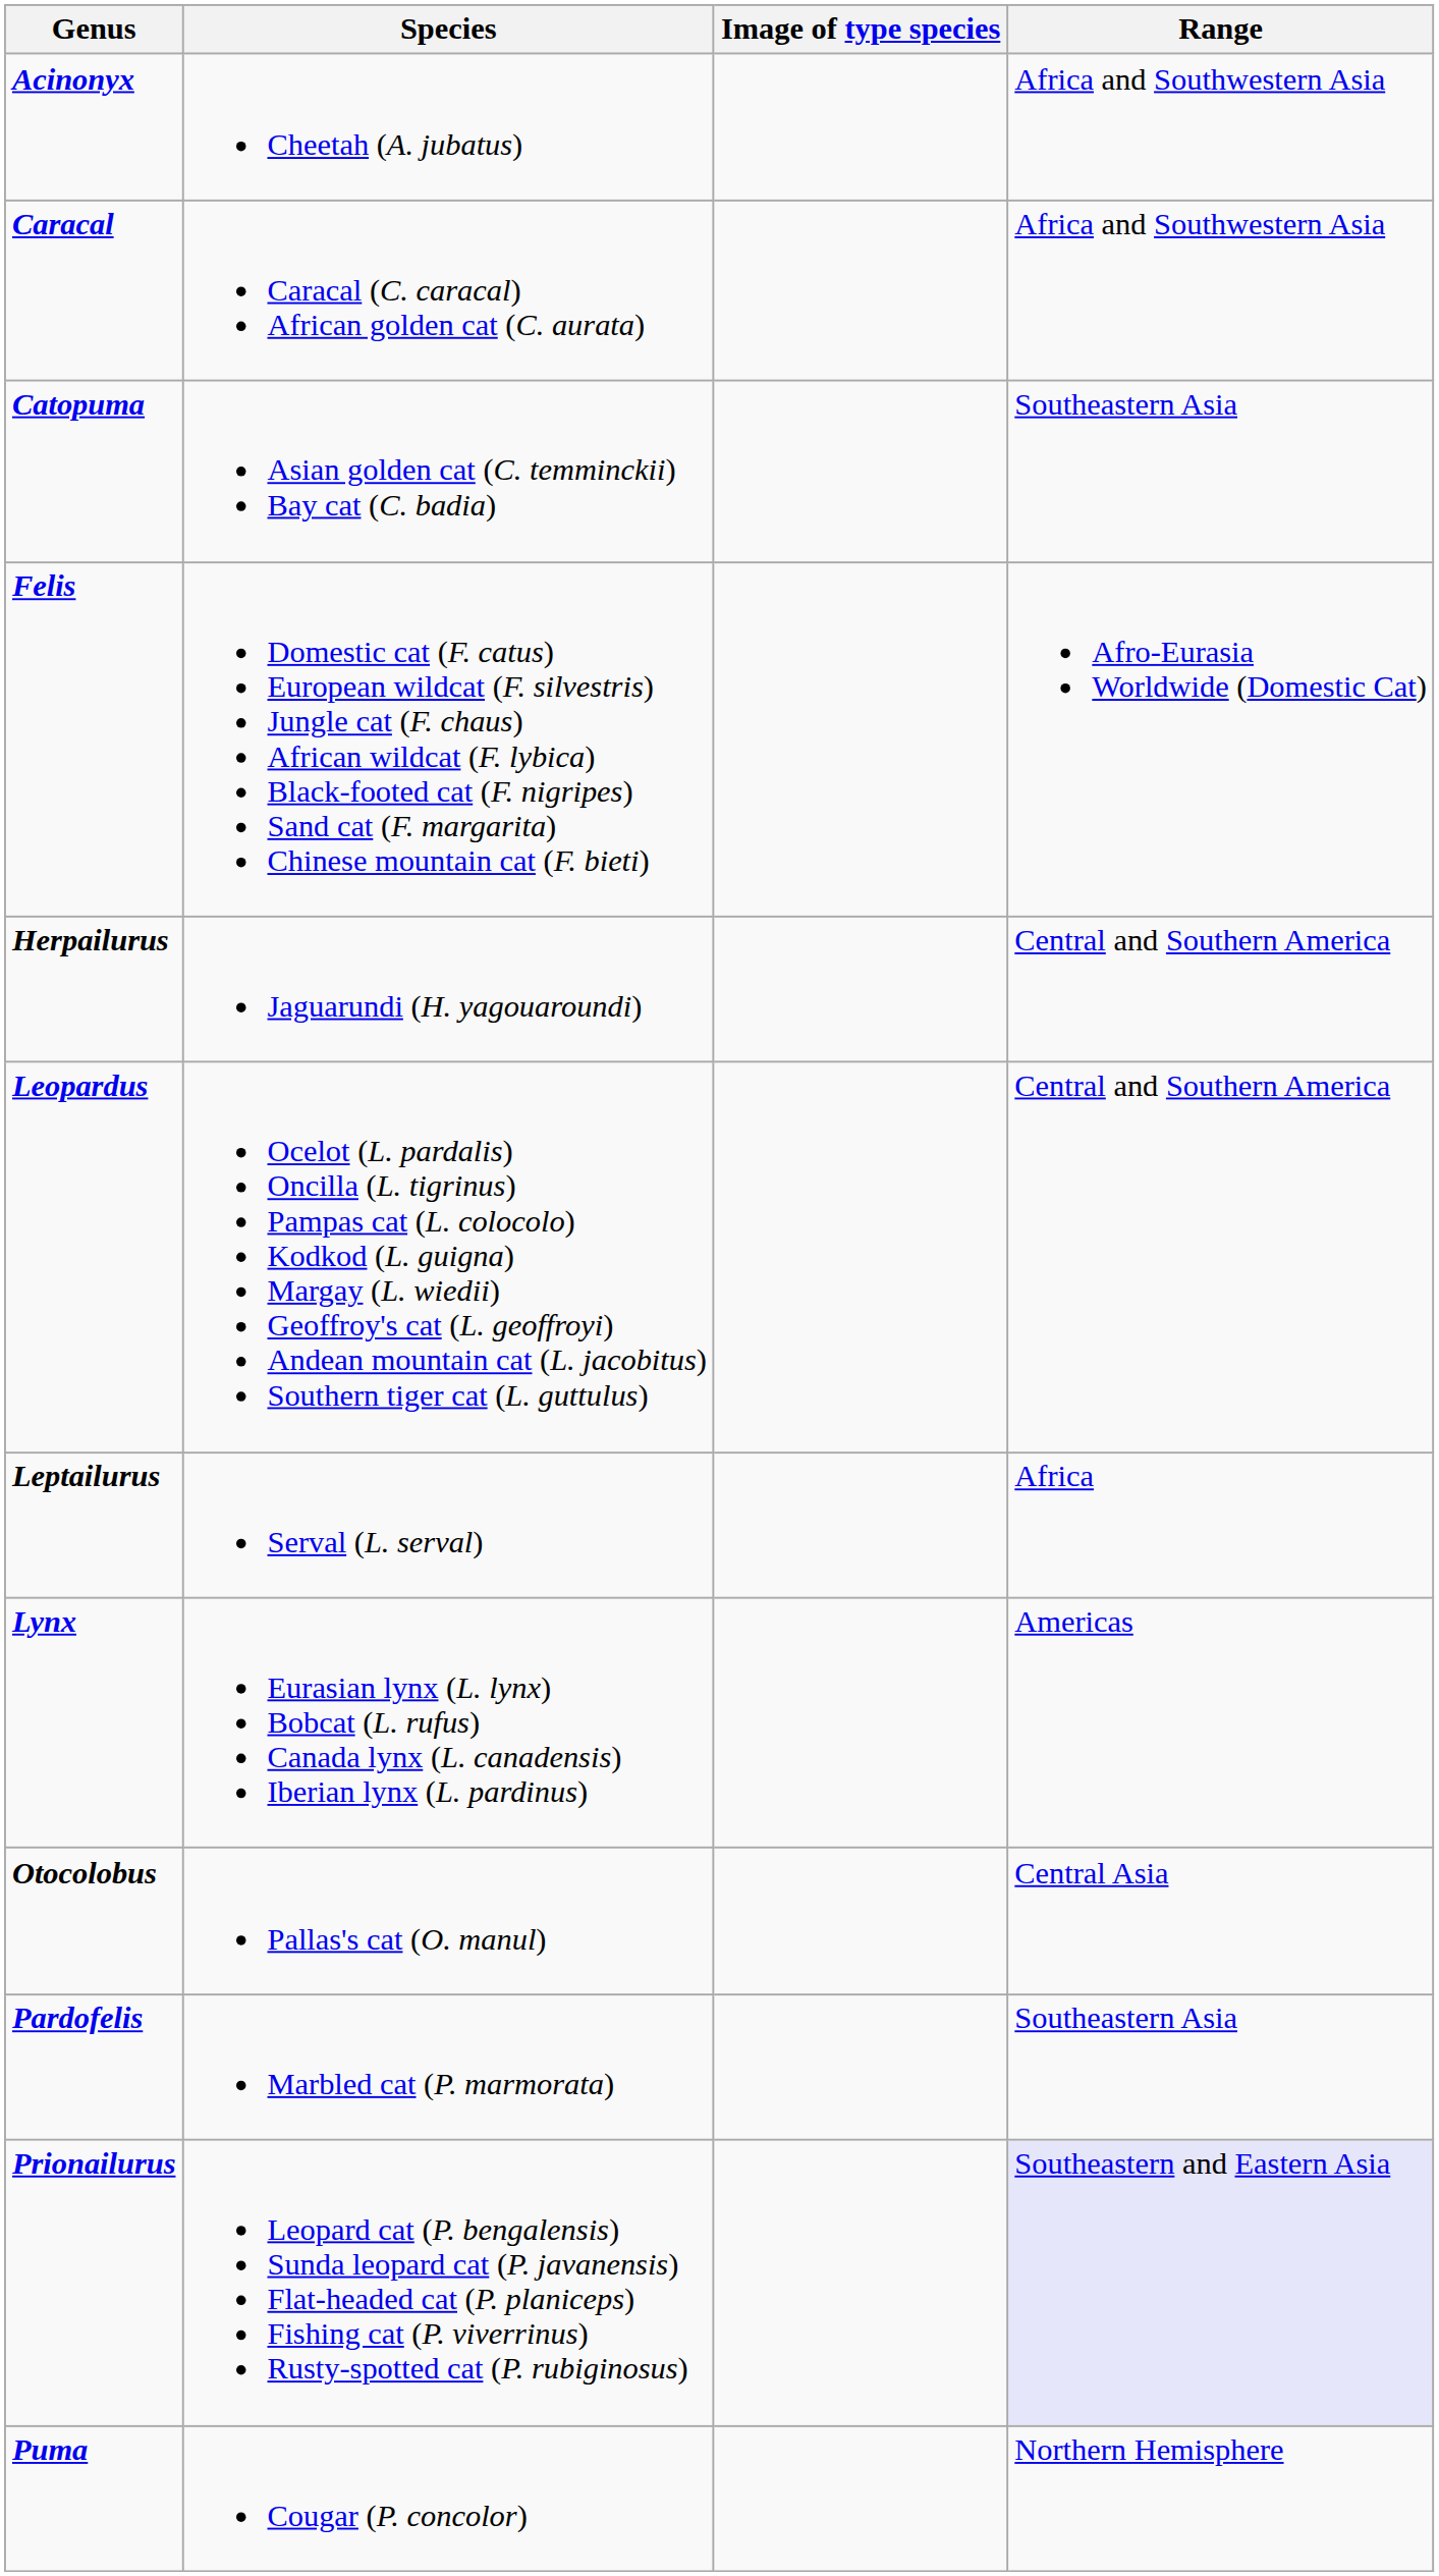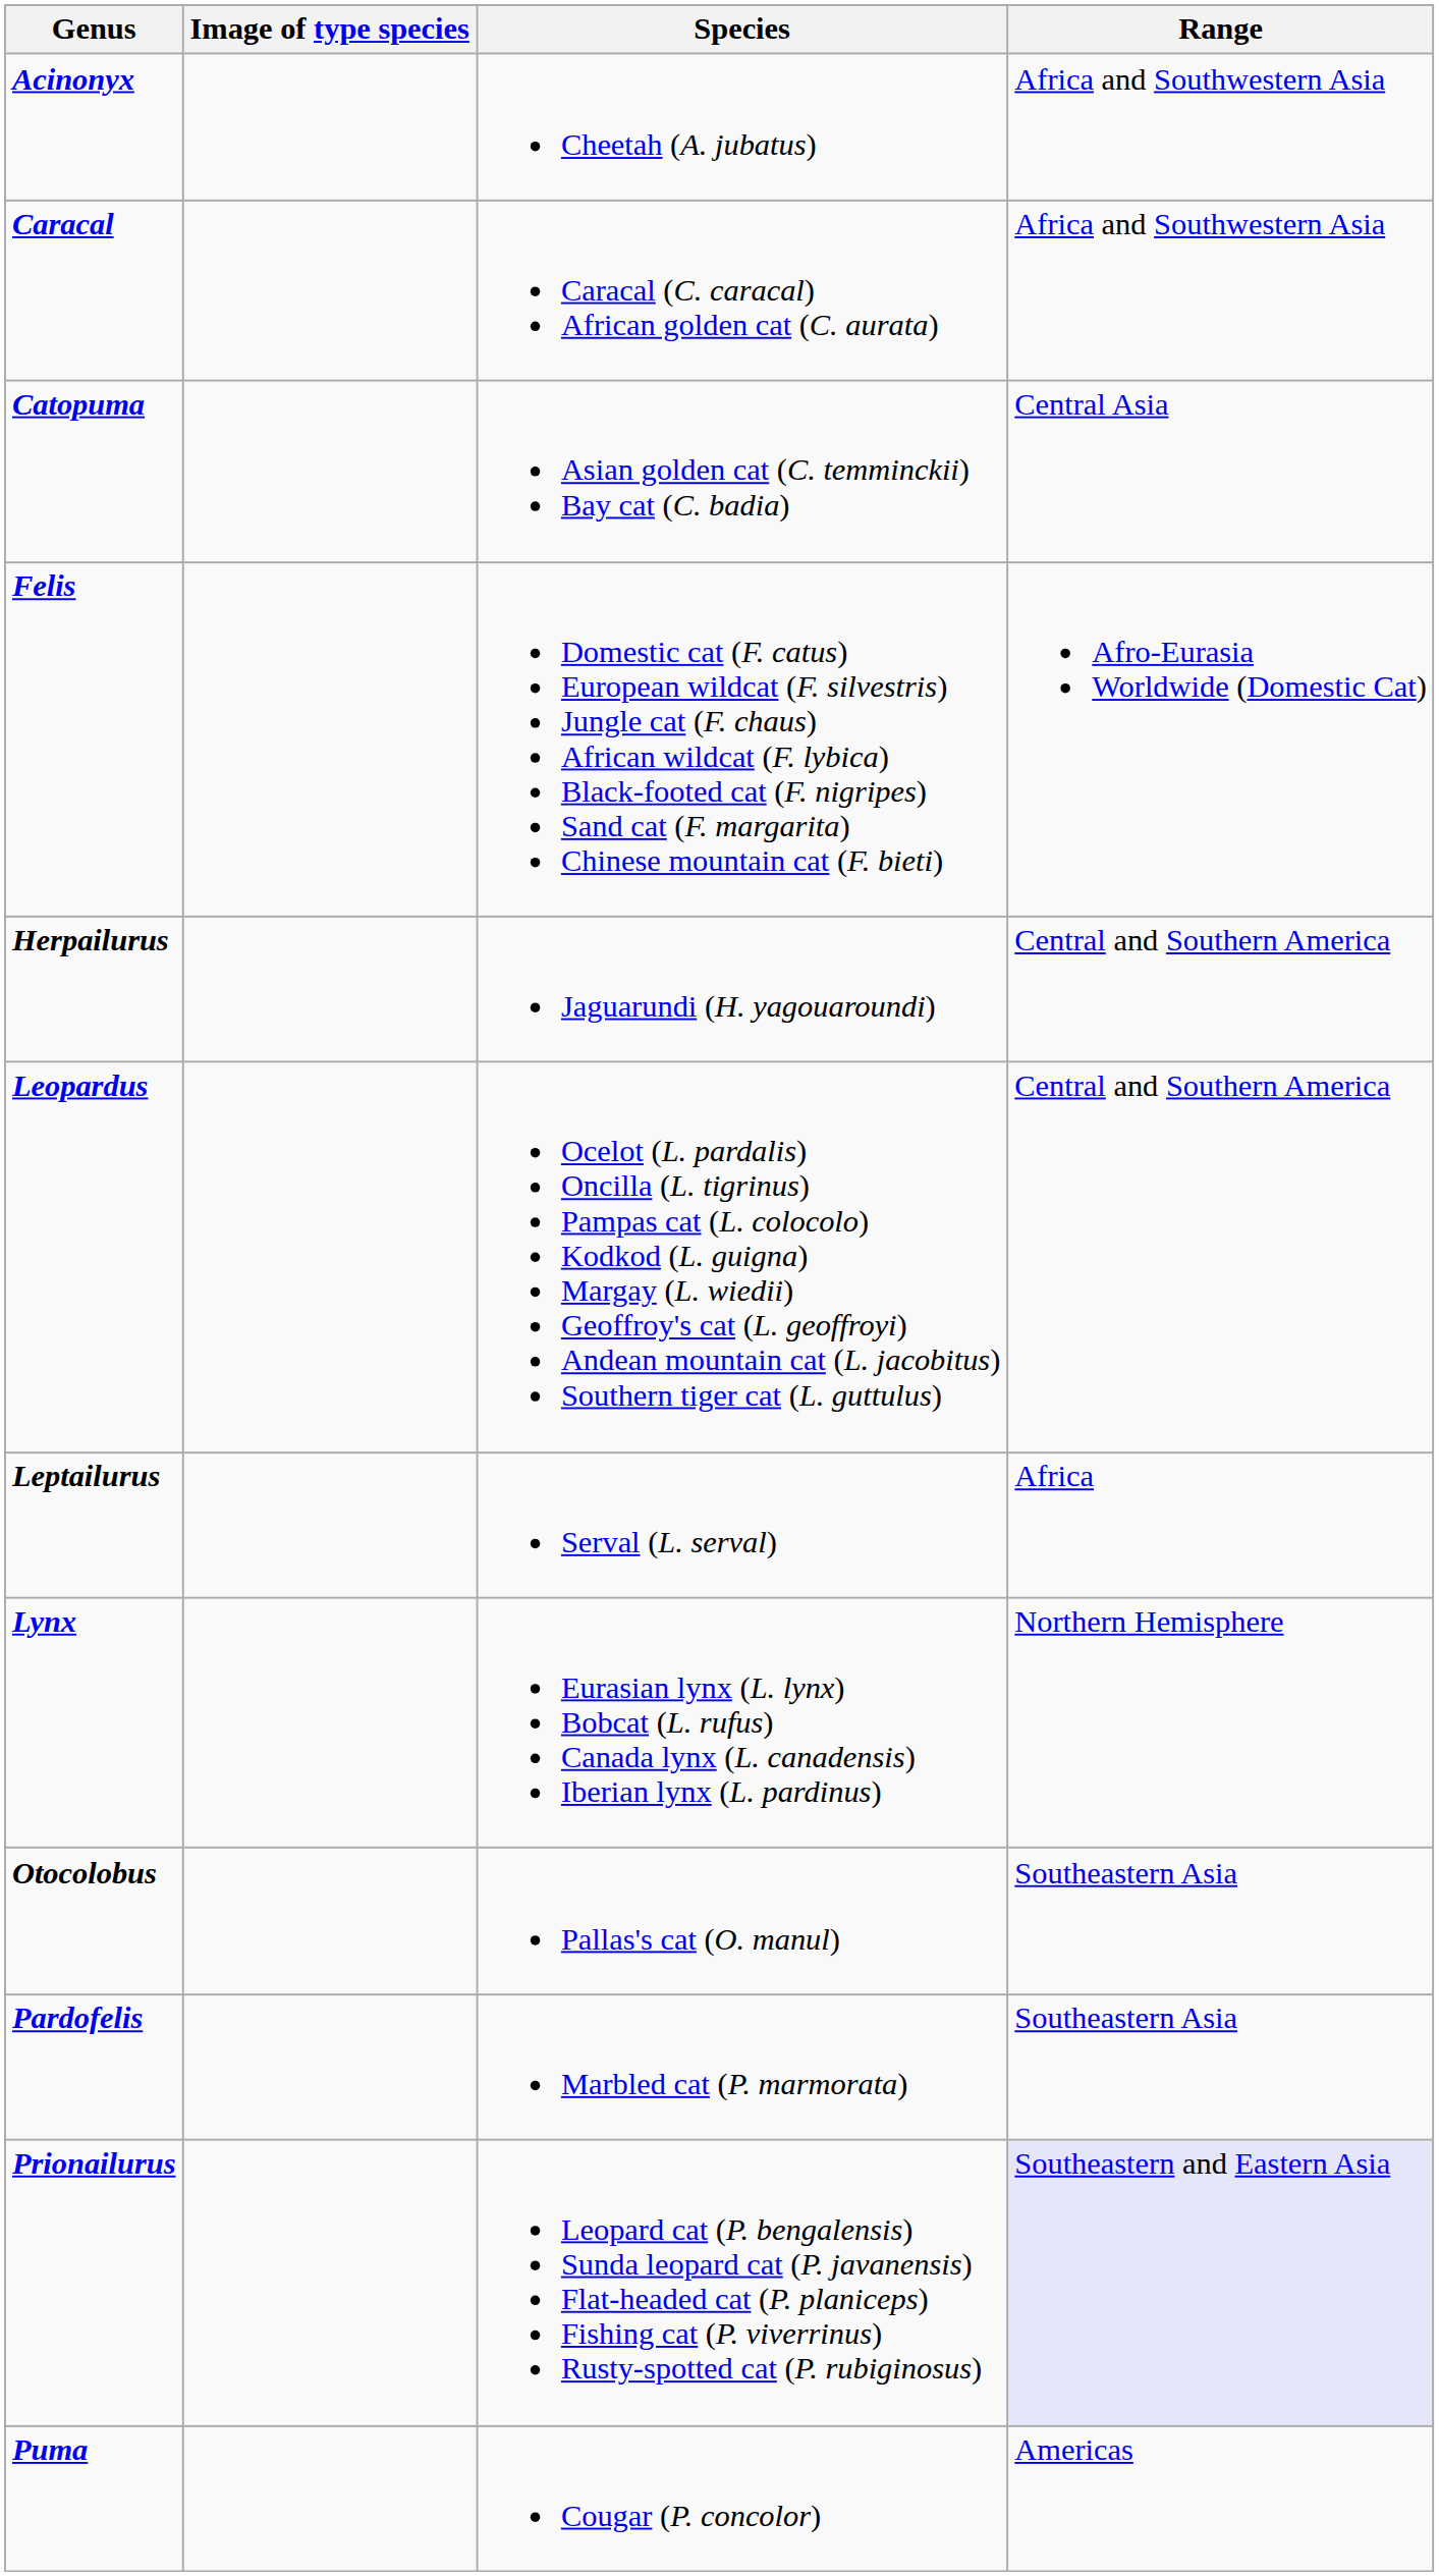 <table class="wikitable">
 <tr>
 <th>Genus</th>
+<th>Image of <a href='#'>type species</a></th>
 <th>Species</th>
-<th>Image of <a href='#'>type species</a></th>
 <th>Range</th>
 </tr>
 <tr style="vertical-align:top;">
 <td><strong><em><a href='#'>Acinonyx</a></em></strong> </td>
+<td></td>
 <td><br><ul><li><a href='#'>Cheetah</a> (<em>A. jubatus</em>) </li></ul></td>
-<td></td>
 <td><a href='#'>Africa</a> and <a href='#'>Southwestern Asia</a></td>
 </tr>
 <tr style="vertical-align:top;">
 <td><strong><em><a href='#'>Caracal</a></em></strong> </td>
+<td></td>
 <td><br><ul><li><a href='#'>Caracal</a> (<em>C. caracal</em>) </li><li><a href='#'>African golden cat</a> (<em>C. aurata</em>) </li></ul></td>
-<td></td>
 <td><a href='#'>Africa</a> and <a href='#'>Southwestern Asia</a></td>
 </tr>
 <tr style="vertical-align:top;">
 <td><strong><em><a href='#'>Catopuma</a></em></strong> </td>
+<td></td>
 <td><br><ul><li><a href='#'>Asian golden cat</a> (<em>C. temminckii</em>) </li><li><a href='#'>Bay cat</a> (<em>C. badia</em>) </li></ul></td>
-<td></td>
-<td><a href='#'>Southeastern Asia</a></td>
+<td><a href='#'>Central Asia</a></td>
 </tr>
 <tr style="vertical-align:top;">
 <td><strong><em><a href='#'>Felis</a></em></strong> </td>
+<td></td>
 <td><br><ul><li><a href='#'>Domestic cat</a> (<em>F. catus</em>) </li><li><a href='#'>European wildcat</a> (<em>F. silvestris</em>) </li><li><a href='#'>Jungle cat</a> (<em>F. chaus</em>) </li><li><a href='#'>African wildcat</a> (<em>F. lybica</em>) </li><li><a href='#'>Black-footed cat</a> (<em>F. nigripes</em>) </li><li><a href='#'>Sand cat</a> (<em>F. margarita</em>) </li><li><a href='#'>Chinese mountain cat</a> (<em>F. bieti</em>) </li></ul></td>
-<td></td>
 <td><br><ul><li><a href='#'>Afro-Eurasia</a></li><li><a href='#'>Worldwide</a> (<a href='#'>Domestic Cat</a>)</li></ul></td>
 </tr>
 <tr style="vertical-align:top;">
 <td><strong><em>Herpailurus</em></strong> </td>
+<td></td>
 <td><br><ul><li><a href='#'>Jaguarundi</a> (<em>H. yagouaroundi</em>) </li></ul></td>
-<td></td>
 <td><a href='#'>Central</a> and <a href='#'>Southern America</a></td>
 </tr>
 <tr style="vertical-align:top;">
 <td><strong><em><a href='#'>Leopardus</a></em></strong> </td>
+<td></td>
 <td><br><ul><li><a href='#'>Ocelot</a> (<em>L. pardalis</em>) </li><li><a href='#'>Oncilla</a> (<em>L. tigrinus</em>) </li><li><a href='#'>Pampas cat</a> (<em>L. colocolo</em>) </li><li><a href='#'>Kodkod</a> (<em>L. guigna</em>) </li><li><a href='#'>Margay</a> (<em>L. wiedii</em>) </li><li><a href='#'>Geoffroy's cat</a> (<em>L. geoffroyi</em>) </li><li><a href='#'>Andean mountain cat</a> (<em>L. jacobitus</em>) </li><li><a href='#'>Southern tiger cat</a> (<em>L. guttulus</em>) </li></ul></td>
-<td></td>
 <td><a href='#'>Central</a> and <a href='#'>Southern America</a></td>
 </tr>
 <tr style="vertical-align:top;">
 <td><strong><em>Leptailurus</em></strong> </td>
+<td></td>
 <td><br><ul><li><a href='#'>Serval</a> (<em>L. serval</em>) </li></ul></td>
-<td></td>
 <td><a href='#'>Africa</a></td>
 </tr>
 <tr style="vertical-align:top;">
 <td><strong><em><a href='#'>Lynx</a></em></strong> </td>
+<td></td>
 <td><br><ul><li><a href='#'>Eurasian lynx</a> (<em>L. lynx</em>) </li><li><a href='#'>Bobcat</a> (<em>L. rufus</em>) </li><li><a href='#'>Canada lynx</a> (<em>L. canadensis</em>) </li><li><a href='#'>Iberian lynx</a> (<em>L. pardinus</em>) </li></ul></td>
-<td></td>
-<td><a href='#'>Americas</a></td>
+<td><a href='#'>Northern Hemisphere</a></td>
 </tr>
 <tr style="vertical-align:top;">
 <td><strong><em>Otocolobus</em></strong> </td>
+<td></td>
 <td><br><ul><li><a href='#'>Pallas's cat</a> (<em>O. manul</em>) </li></ul></td>
-<td></td>
-<td><a href='#'>Central Asia</a></td>
+<td><a href='#'>Southeastern Asia</a></td>
 </tr>
 <tr style="vertical-align:top;">
 <td><strong><em><a href='#'>Pardofelis</a></em></strong> </td>
+<td></td>
 <td><br><ul><li><a href='#'>Marbled cat</a> (<em>P. marmorata</em>) </li></ul></td>
-<td></td>
 <td><a href='#'>Southeastern Asia</a></td>
 </tr>
 <tr style="vertical-align:top;">
 <td><strong><em><a href='#'>Prionailurus</a></em></strong> </td>
+<td></td>
 <td><br><ul><li><a href='#'>Leopard cat</a> (<em>P. bengalensis</em>) </li><li><a href='#'>Sunda leopard cat</a> (<em>P. javanensis</em>) </li><li><a href='#'>Flat-headed cat</a> (<em>P. planiceps</em>) </li><li><a href='#'>Fishing cat</a> (<em>P. viverrinus</em>) </li><li><a href='#'>Rusty-spotted cat</a> (<em>P. rubiginosus</em>) </li></ul></td>
-<td></td>
 <td style="background: lavender;"><a href='#'>Southeastern</a> and <a href='#'>Eastern Asia</a></td>
 </tr>
 <tr style="vertical-align:top;">
 <td><strong><em><a href='#'>Puma</a></em></strong> </td>
+<td></td>
 <td><br><ul><li><a href='#'>Cougar</a> (<em>P. concolor</em>) </li></ul></td>
-<td></td>
-<td><a href='#'>Northern Hemisphere</a></td>
+<td><a href='#'>Americas</a></td>
 </tr>
 </table>
